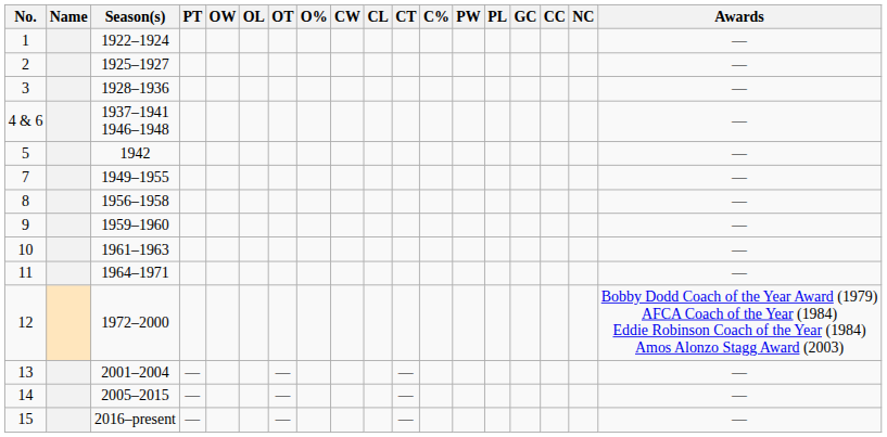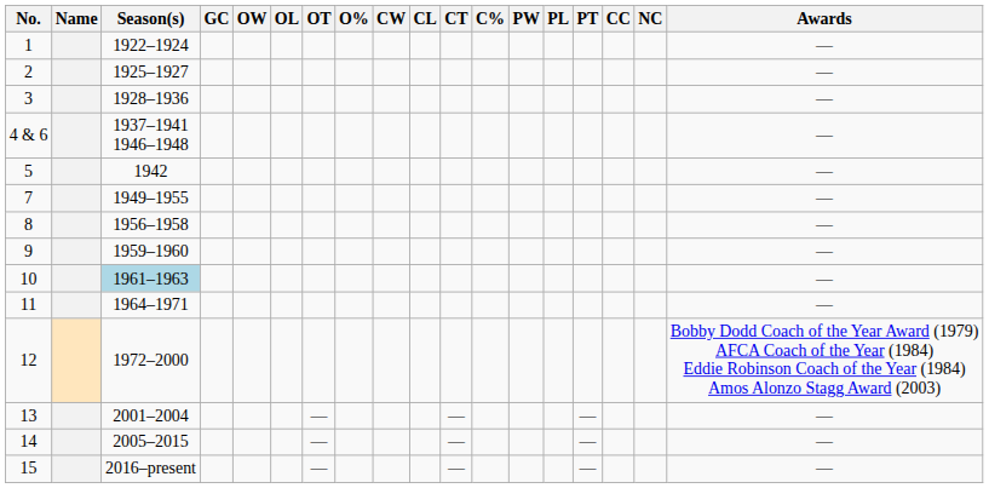 <table class="wikitable sortable" style="text-align:center">
 <tr>
 <th scope="col" class="unsortable">No.</th>
 <th scope="col">Name</th>
 <th scope="col">Season(s)<br></th>
-<th scope="col">PT</th>
+<th scope="col">GC</th>
 <th scope="col">OW</th>
 <th scope="col">OL</th>
 <th scope="col">OT</th>
 <th scope="col">O%</th>
 <th scope="col">CW</th>
 <th scope="col">CL</th>
 <th scope="col">CT</th>
 <th scope="col">C%</th>
 <th scope="col">PW</th>
 <th scope="col">PL</th>
-<th scope="col">GC</th>
+<th scope="col">PT</th>
 <th scope="col">CC</th>
 <th scope="col">NC</th>
 <th scope="col" class="unsortable">Awards</th>
 </tr>
 <tr>
 <td>1</td>
 <th scope="row"></th>
 <td>1922–1924</td>
 <td></td>
 <td></td>
 <td></td>
 <td></td>
 <td></td>
 <td></td>
 <td></td>
 <td></td>
 <td></td>
 <td></td>
 <td></td>
 <td></td>
 <td></td>
 <td></td>
 <td>—</td>
 </tr>
 <tr>
 <td>2</td>
 <th scope="row"></th>
 <td>1925–1927</td>
 <td></td>
 <td></td>
 <td></td>
 <td></td>
 <td></td>
 <td></td>
 <td></td>
 <td></td>
 <td></td>
 <td></td>
 <td></td>
 <td></td>
 <td></td>
 <td></td>
 <td>—</td>
 </tr>
 <tr>
 <td>3</td>
 <th scope="row"></th>
 <td>1928–1936</td>
 <td></td>
 <td></td>
 <td></td>
 <td></td>
 <td></td>
 <td></td>
 <td></td>
 <td></td>
 <td></td>
 <td></td>
 <td></td>
 <td></td>
 <td></td>
 <td></td>
 <td>—</td>
 </tr>
 <tr>
 <td>4 & 6</td>
 <th scope="row"></th>
 <td>1937–1941<br>1946–1948</td>
 <td></td>
 <td></td>
 <td></td>
 <td></td>
 <td></td>
 <td></td>
 <td></td>
 <td></td>
 <td></td>
 <td></td>
 <td></td>
 <td></td>
 <td></td>
 <td></td>
 <td>—</td>
 </tr>
 <tr>
 <td>5</td>
 <th scope="row"></th>
 <td>1942</td>
 <td></td>
 <td></td>
 <td></td>
 <td></td>
 <td></td>
 <td></td>
 <td></td>
 <td></td>
 <td></td>
 <td></td>
 <td></td>
 <td></td>
 <td></td>
 <td></td>
 <td>—</td>
 </tr>
 <tr>
 <td>7</td>
 <th scope="row"></th>
 <td>1949–1955</td>
 <td></td>
 <td></td>
 <td></td>
 <td></td>
 <td></td>
 <td></td>
 <td></td>
 <td></td>
 <td></td>
 <td></td>
 <td></td>
 <td></td>
 <td></td>
 <td></td>
 <td>—</td>
 </tr>
 <tr>
 <td>8</td>
 <th scope="row"></th>
 <td>1956–1958</td>
 <td></td>
 <td></td>
 <td></td>
 <td></td>
 <td></td>
 <td></td>
 <td></td>
 <td></td>
 <td></td>
 <td></td>
 <td></td>
 <td></td>
 <td></td>
 <td></td>
 <td>—</td>
 </tr>
 <tr>
 <td>9</td>
 <th scope="row"></th>
 <td>1959–1960</td>
 <td></td>
 <td></td>
 <td></td>
 <td></td>
 <td></td>
 <td></td>
 <td></td>
 <td></td>
 <td></td>
 <td></td>
 <td></td>
 <td></td>
 <td></td>
 <td></td>
 <td>—</td>
 </tr>
 <tr>
 <td>10</td>
 <th scope="row"></th>
-<td>1961–1963</td>
+<td style="background: lightblue;">1961–1963</td>
 <td></td>
 <td></td>
 <td></td>
 <td></td>
 <td></td>
 <td></td>
 <td></td>
 <td></td>
 <td></td>
 <td></td>
 <td></td>
 <td></td>
 <td></td>
 <td></td>
 <td>—</td>
 </tr>
 <tr>
 <td>11</td>
 <th scope="row"></th>
 <td>1964–1971</td>
 <td></td>
 <td></td>
 <td></td>
 <td></td>
 <td></td>
 <td></td>
 <td></td>
 <td></td>
 <td></td>
 <td></td>
 <td></td>
 <td></td>
 <td></td>
 <td></td>
 <td>—</td>
 </tr>
 <tr>
 <td>12</td>
 <td scope="row" align="center" bgcolor=#FFE6BD><strong></strong><sup></sup></td>
 <td>1972–2000</td>
 <td></td>
 <td></td>
 <td></td>
 <td></td>
 <td></td>
 <td></td>
 <td></td>
 <td></td>
 <td></td>
 <td></td>
 <td></td>
 <td></td>
 <td></td>
 <td></td>
 <td><a href='#'>Bobby Dodd Coach of the Year Award</a> (1979)<br><a href='#'>AFCA Coach of the Year</a> (1984)<br><a href='#'>Eddie Robinson Coach of the Year</a> (1984)<br><a href='#'>Amos Alonzo Stagg Award</a> (2003)</td>
 </tr>
 <tr>
 <td>13</td>
 <th scope="row"></th>
 <td>2001–2004</td>
-<td>—</td>
+<td></td>
 <td></td>
 <td></td>
 <td>—</td>
 <td></td>
 <td></td>
 <td></td>
 <td>—</td>
 <td></td>
 <td></td>
 <td></td>
-<td></td>
+<td>—</td>
 <td></td>
 <td></td>
 <td>—</td>
 </tr>
 <tr>
 <td>14</td>
 <th scope="row"></th>
 <td>2005–2015</td>
-<td>—</td>
+<td></td>
 <td></td>
 <td></td>
 <td>—</td>
 <td></td>
 <td></td>
 <td></td>
 <td>—</td>
 <td></td>
 <td></td>
 <td></td>
-<td></td>
+<td>—</td>
 <td></td>
 <td></td>
 <td>—</td>
 </tr>
 <tr>
 <td>15</td>
 <th scope="row"></th>
 <td>2016–present</td>
-<td>—</td>
+<td></td>
 <td></td>
 <td></td>
 <td>—</td>
 <td></td>
 <td></td>
 <td></td>
 <td>—</td>
 <td></td>
 <td></td>
 <td></td>
-<td></td>
+<td>—</td>
 <td></td>
 <td></td>
 <td>—</td>
 </tr>
 </table>
